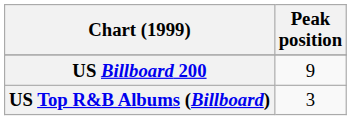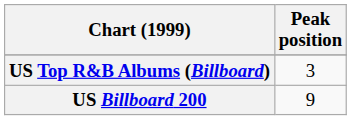 <table class="wikitable sortable plainrowheaders" style="text-align:center">
 <tr>
 <th scope="col">Chart (1999)</th>
 <th scope="col">Peak<br> position</th>
 </tr>
 <tr>
 </tr>
 <tr>
+<th scope="row">US <a href='#'>Top R&B Albums</a> (<em><a href='#'>Billboard</a></em>)</th>
+<td>3</td>
+</tr>
+<tr>
 <th scope="row">US <a href='#'><em>Billboard</em> 200</a></th>
 <td>9</td>
 </tr>
-<tr>
-<th scope="row">US <a href='#'>Top R&B Albums</a> (<em><a href='#'>Billboard</a></em>)</th>
-<td>3</td>
-</tr>
 </table>
